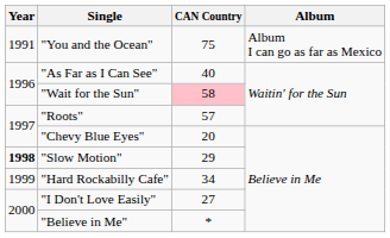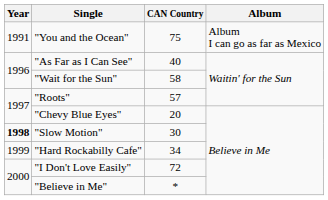 <table class="wikitable">
 <tr>
 <th>Year</th>
 <th>Single</th>
 <th><small>CAN Country</small></th>
 <th>Album</th>
 </tr>
 <tr>
 <td>1991</td>
 <td>"You and the Ocean"</td>
 <td align="center">75</td>
 <td>Album<br>I can go as far as Mexico</td>
 </tr>
 <tr>
 <td rowspan="2">1996</td>
 <td>"As Far as I Can See"</td>
 <td align="center">40</td>
 <td rowspan="3"><em>Waitin' for the Sun</em></td>
 </tr>
 <tr>
 <td>"Wait for the Sun"</td>
-<td align="center" style="background: pink;">58</td>
+<td align="center">58</td>
 </tr>
 <tr>
 <td rowspan="2">1997</td>
 <td>"Roots"</td>
 <td align="center">57</td>
 </tr>
 <tr>
 <td>"Chevy Blue Eyes"</td>
 <td align="center">20</td>
 <td rowspan="5"><em>Believe in Me</em></td>
 </tr>
 <tr>
 <td><strong>1998</strong></td>
 <td>"Slow Motion"</td>
-<td align="center">29</td>
+<td align="center">30</td>
 </tr>
 <tr>
 <td>1999</td>
 <td>"Hard Rockabilly Cafe"</td>
 <td align="center">34</td>
 </tr>
 <tr>
 <td rowspan="2">2000</td>
 <td>"I Don't Love Easily"</td>
-<td align="center">27</td>
+<td align="center">72</td>
 </tr>
 <tr>
 <td>"Believe in Me"</td>
 <td align="center">*</td>
 </tr>
 </table>
